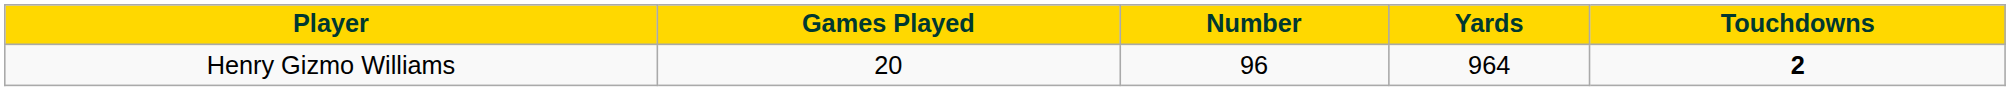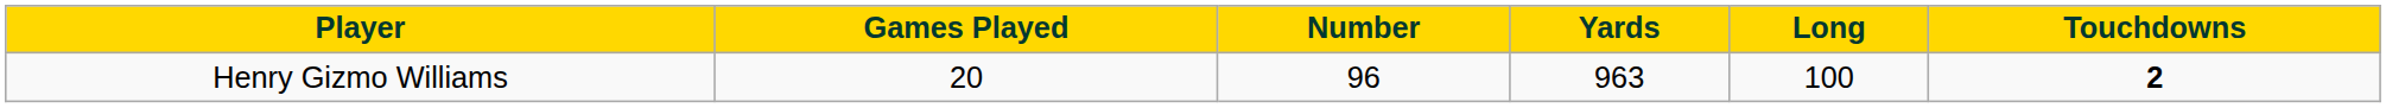 <table class="wikitable" width="80%">
 <tr align="center"  style="background:#FFD800;color:#003831;">
 <td><strong>Player</strong></td>
 <td><strong>Games Played</strong></td>
 <td><strong>Number</strong></td>
 <td><strong>Yards</strong></td>
+<td><strong>Long</strong></td>
 <td><strong>Touchdowns</strong></td>
 </tr>
 <tr align="center" bgcolor="">
 <td>Henry Gizmo Williams</td>
 <td>20</td>
 <td>96</td>
-<td>964</td>
+<td>963</td>
+<td>100</td>
 <td><strong>2</strong></td>
 </tr>
 </table>
